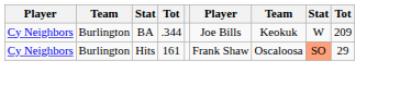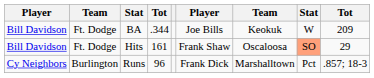 <table class="wikitable">
 <tr>
 <th>Player</th>
 <th>Team</th>
 <th>Stat</th>
 <th>Tot</th>
 <th></th>
 <th>Player</th>
 <th>Team</th>
 <th>Stat</th>
 <th>Tot</th>
 </tr>
 <tr align=center>
-<td><a href='#'>Cy Neighbors</a></td>
-<td>Burlington</td>
+<td><a href='#'>Bill Davidson</a></td>
+<td>Ft. Dodge</td>
 <td>BA</td>
 <td>.344</td>
 <td></td>
 <td>Joe Bills</td>
 <td>Keokuk</td>
 <td>W</td>
 <td>209</td>
 </tr>
 <tr align=center>
-<td><a href='#'>Cy Neighbors</a></td>
-<td>Burlington</td>
+<td><a href='#'>Bill Davidson</a></td>
+<td>Ft. Dodge</td>
 <td>Hits</td>
 <td>161</td>
 <td></td>
 <td>Frank Shaw</td>
 <td>Oscaloosa</td>
 <td style="background: lightsalmon;">SO</td>
 <td>29</td>
 </tr>
+<tr align=center>
+<td><a href='#'>Cy Neighbors</a></td>
+<td>Burlington</td>
+<td>Runs</td>
+<td>96</td>
+<td></td>
+<td>Frank Dick</td>
+<td>Marshalltown</td>
+<td>Pct</td>
+<td>.857; 18-3</td>
+</tr>
 </table>
